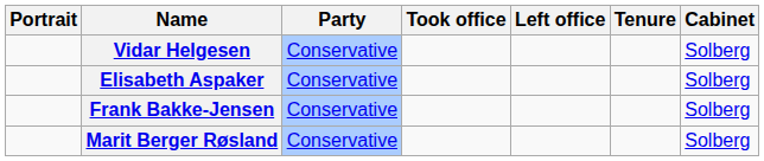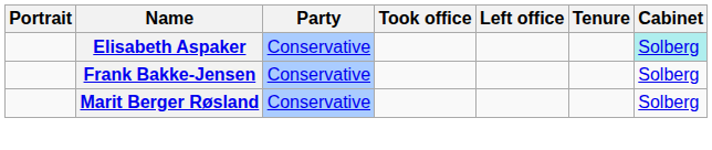 <table class="wikitable plainrowheaders sortable">
 <tr>
 <th scope=col class=unsortable>Portrait</th>
 <th scope=col>Name</th>
 <th scope=col>Party</th>
 <th scope=col>Took office</th>
 <th scope=col>Left office</th>
 <th scope=col>Tenure</th>
 <th scope=col>Cabinet</th>
 </tr>
 <tr>
 <td align=center></td>
-<th scope=row><a href='#'>Vidar Helgesen</a></th>
-<td style="background:#AACCFF"><a href='#'>Conservative</a></td>
-<td></td>
-<td></td>
-<td></td>
-<td><a href='#'>Solberg</a></td>
-</tr>
-<tr>
-<td align=center></td>
 <th scope=row><a href='#'>Elisabeth Aspaker</a></th>
 <td style="background:#AACCFF"><a href='#'>Conservative</a></td>
 <td></td>
 <td></td>
 <td></td>
-<td><a href='#'>Solberg</a></td>
+<td style="background: paleturquoise;"><a href='#'>Solberg</a></td>
 </tr>
 <tr>
 <td align=center></td>
 <th scope=row><a href='#'>Frank Bakke-Jensen</a></th>
 <td style="background:#AACCFF"><a href='#'>Conservative</a></td>
 <td></td>
 <td></td>
 <td></td>
 <td><a href='#'>Solberg</a></td>
 </tr>
 <tr>
 <td align=center></td>
 <th scope=row><a href='#'>Marit Berger Røsland</a></th>
 <td style="background:#AACCFF"><a href='#'>Conservative</a></td>
 <td></td>
 <td></td>
 <td></td>
 <td><a href='#'>Solberg</a></td>
 </tr>
 <tr>
 </tr>
 </table>
